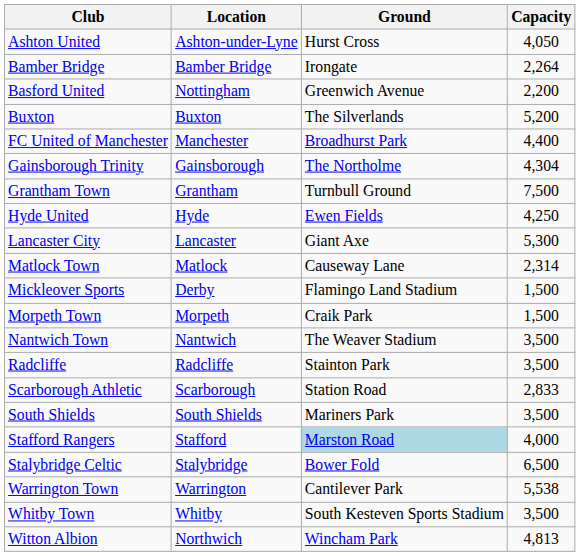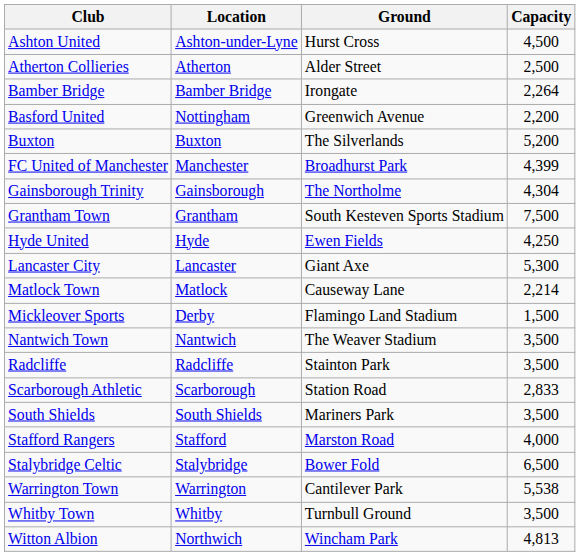 <table class="wikitable sortable">
 <tr>
 <th>Club</th>
 <th>Location</th>
 <th>Ground</th>
 <th>Capacity</th>
 </tr>
 <tr>
 <td><a href='#'>Ashton United</a></td>
 <td><a href='#'>Ashton-under-Lyne</a></td>
 <td>Hurst Cross</td>
-<td align="center">4,050</td>
+<td align="center">4,500</td>
+</tr>
+<tr>
+<td><a href='#'>Atherton Collieries</a></td>
+<td><a href='#'>Atherton</a></td>
+<td>Alder Street</td>
+<td align="center">2,500</td>
 </tr>
 <tr>
 <td><a href='#'>Bamber Bridge</a></td>
 <td><a href='#'>Bamber Bridge</a></td>
 <td>Irongate</td>
 <td align="center">2,264</td>
 </tr>
 <tr>
 <td><a href='#'>Basford United</a></td>
 <td><a href='#'>Nottingham</a> </td>
 <td>Greenwich Avenue</td>
 <td align="center">2,200</td>
 </tr>
 <tr>
 <td><a href='#'>Buxton</a></td>
 <td><a href='#'>Buxton</a></td>
 <td>The Silverlands</td>
 <td align="center">5,200</td>
 </tr>
 <tr>
 <td><a href='#'>FC United of Manchester</a></td>
 <td><a href='#'>Manchester</a> </td>
 <td><a href='#'>Broadhurst Park</a></td>
-<td align="center">4,400</td>
+<td align="center">4,399</td>
 </tr>
 <tr>
 <td><a href='#'>Gainsborough Trinity</a></td>
 <td><a href='#'>Gainsborough</a></td>
 <td><a href='#'>The Northolme</a></td>
 <td align="center">4,304</td>
 </tr>
 <tr>
 <td><a href='#'>Grantham Town</a></td>
 <td><a href='#'>Grantham</a></td>
-<td>Turnbull Ground</td>
+<td>South Kesteven Sports Stadium</td>
 <td align="center">7,500</td>
 </tr>
 <tr>
 <td><a href='#'>Hyde United</a></td>
 <td><a href='#'>Hyde</a></td>
 <td><a href='#'>Ewen Fields</a></td>
 <td align="center">4,250</td>
 </tr>
 <tr>
 <td><a href='#'>Lancaster City</a></td>
 <td><a href='#'>Lancaster</a></td>
 <td>Giant Axe</td>
 <td align="center">5,300</td>
 </tr>
 <tr>
 <td><a href='#'>Matlock Town</a></td>
 <td><a href='#'>Matlock</a></td>
 <td>Causeway Lane</td>
-<td align="center">2,314</td>
+<td align="center">2,214</td>
 </tr>
 <tr>
 <td><a href='#'>Mickleover Sports</a></td>
 <td><a href='#'>Derby</a> </td>
 <td>Flamingo Land Stadium</td>
-<td align="center">1,500</td>
-</tr>
-<tr>
-<td><a href='#'>Morpeth Town</a></td>
-<td><a href='#'>Morpeth</a></td>
-<td>Craik Park</td>
 <td align="center">1,500</td>
 </tr>
 <tr>
 <td><a href='#'>Nantwich Town</a></td>
 <td><a href='#'>Nantwich</a></td>
 <td>The Weaver Stadium</td>
 <td align="center">3,500</td>
 </tr>
 <tr>
 <td><a href='#'>Radcliffe</a></td>
 <td><a href='#'>Radcliffe</a></td>
 <td>Stainton Park</td>
 <td align="center">3,500</td>
 </tr>
 <tr>
 <td><a href='#'>Scarborough Athletic</a></td>
 <td><a href='#'>Scarborough</a></td>
 <td>Station Road</td>
 <td align="center">2,833</td>
 </tr>
 <tr>
 <td><a href='#'>South Shields</a></td>
 <td><a href='#'>South Shields</a></td>
 <td>Mariners Park</td>
 <td align="center">3,500</td>
 </tr>
 <tr>
 <td><a href='#'>Stafford Rangers</a></td>
 <td><a href='#'>Stafford</a></td>
-<td style="background: lightblue;"><a href='#'>Marston Road</a></td>
+<td><a href='#'>Marston Road</a></td>
 <td align="center">4,000</td>
 </tr>
 <tr>
 <td><a href='#'>Stalybridge Celtic</a></td>
 <td><a href='#'>Stalybridge</a></td>
 <td><a href='#'>Bower Fold</a></td>
 <td align="center">6,500</td>
 </tr>
 <tr>
 <td><a href='#'>Warrington Town</a></td>
 <td><a href='#'>Warrington</a></td>
 <td>Cantilever Park</td>
 <td align="center">5,538</td>
 </tr>
 <tr>
 <td><a href='#'>Whitby Town</a></td>
 <td><a href='#'>Whitby</a></td>
-<td>South Kesteven Sports Stadium</td>
+<td>Turnbull Ground</td>
 <td align="center">3,500</td>
 </tr>
 <tr>
 <td><a href='#'>Witton Albion</a></td>
 <td><a href='#'>Northwich</a></td>
 <td><a href='#'>Wincham Park</a></td>
 <td align="center">4,813</td>
 </tr>
 </table>
